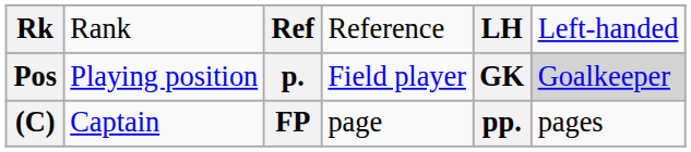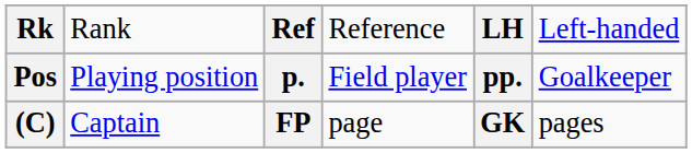 <table class="wikitable" style="text-align: left; font-size: 90%; margin-left: 1em;">
 <tr>
 <th>Rk</th>
 <td>Rank</td>
 <th>Ref</th>
 <td>Reference</td>
 <th>LH</th>
 <td><a href='#'>Left-handed</a></td>
 </tr>
 <tr>
 <th>Pos</th>
 <td><a href='#'>Playing position</a></td>
 <th>p.</th>
 <td><a href='#'>Field player</a></td>
-<th>GK</th>
-<td style="background: lightgrey;"><a href='#'>Goalkeeper</a></td>
+<th>pp.</th>
+<td><a href='#'>Goalkeeper</a></td>
 </tr>
 <tr>
 <th>(C)</th>
 <td><a href='#'>Captain</a></td>
 <th>FP</th>
 <td>page</td>
-<th>pp.</th>
+<th>GK</th>
 <td>pages</td>
 </tr>
 </table>
